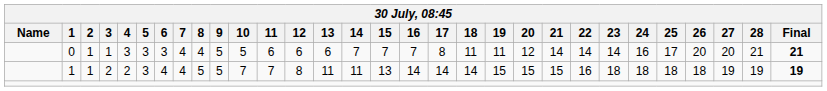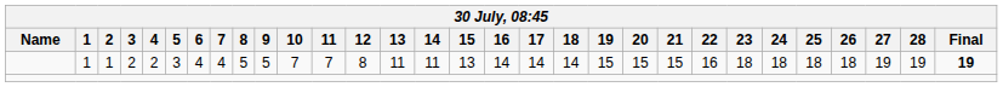 <table class=wikitable style="text-align:center; width: 55%">
 <tr>
 <th colspan=30><em>30 July, 08:45</em></th>
 </tr>
 <tr>
 <th>Name</th>
 <th>1</th>
 <th>2</th>
 <th>3</th>
 <th>4</th>
 <th>5</th>
 <th>6</th>
 <th>7</th>
 <th>8</th>
 <th>9</th>
 <th>10</th>
 <th>11</th>
 <th>12</th>
 <th>13</th>
 <th>14</th>
 <th>15</th>
 <th>16</th>
 <th>17</th>
 <th>18</th>
 <th>19</th>
 <th>20</th>
 <th>21</th>
 <th>22</th>
 <th>23</th>
 <th>24</th>
 <th>25</th>
 <th>26</th>
 <th>27</th>
 <th>28</th>
 <th>Final</th>
 </tr>
 <tr>
-<td align=left><strong></strong></td>
-<td>0</td>
-<td>1</td>
-<td>1</td>
-<td>3</td>
-<td>3</td>
-<td>3</td>
-<td>4</td>
-<td>4</td>
-<td>5</td>
-<td>5</td>
-<td>6</td>
-<td>6</td>
-<td>6</td>
-<td>7</td>
-<td>7</td>
-<td>7</td>
-<td>8</td>
-<td>11</td>
-<td>11</td>
-<td>12</td>
-<td>14</td>
-<td>14</td>
-<td>14</td>
-<td>16</td>
-<td>17</td>
-<td>20</td>
-<td>20</td>
-<td>21</td>
-<td><strong>21</strong></td>
-</tr>
-<tr>
 <td align=left></td>
 <td>1</td>
 <td>1</td>
 <td>2</td>
 <td>2</td>
 <td>3</td>
 <td>4</td>
 <td>4</td>
 <td>5</td>
 <td>5</td>
 <td>7</td>
 <td>7</td>
 <td>8</td>
 <td>11</td>
 <td>11</td>
 <td>13</td>
 <td>14</td>
 <td>14</td>
 <td>14</td>
 <td>15</td>
 <td>15</td>
 <td>15</td>
 <td>16</td>
 <td>18</td>
 <td>18</td>
 <td>18</td>
 <td>18</td>
 <td>19</td>
 <td>19</td>
 <td><strong>19</strong></td>
 </tr>
 <tr>
 <td colspan=30></td>
 </tr>
 </table>
